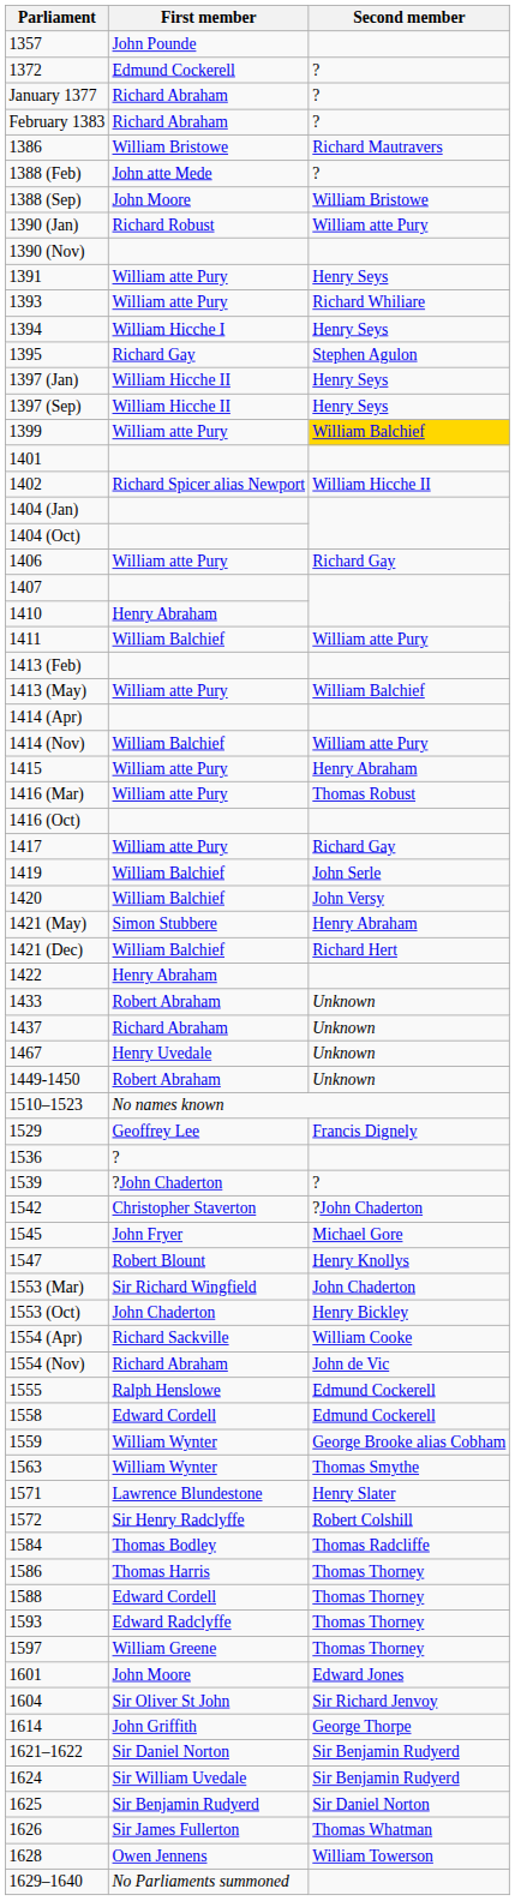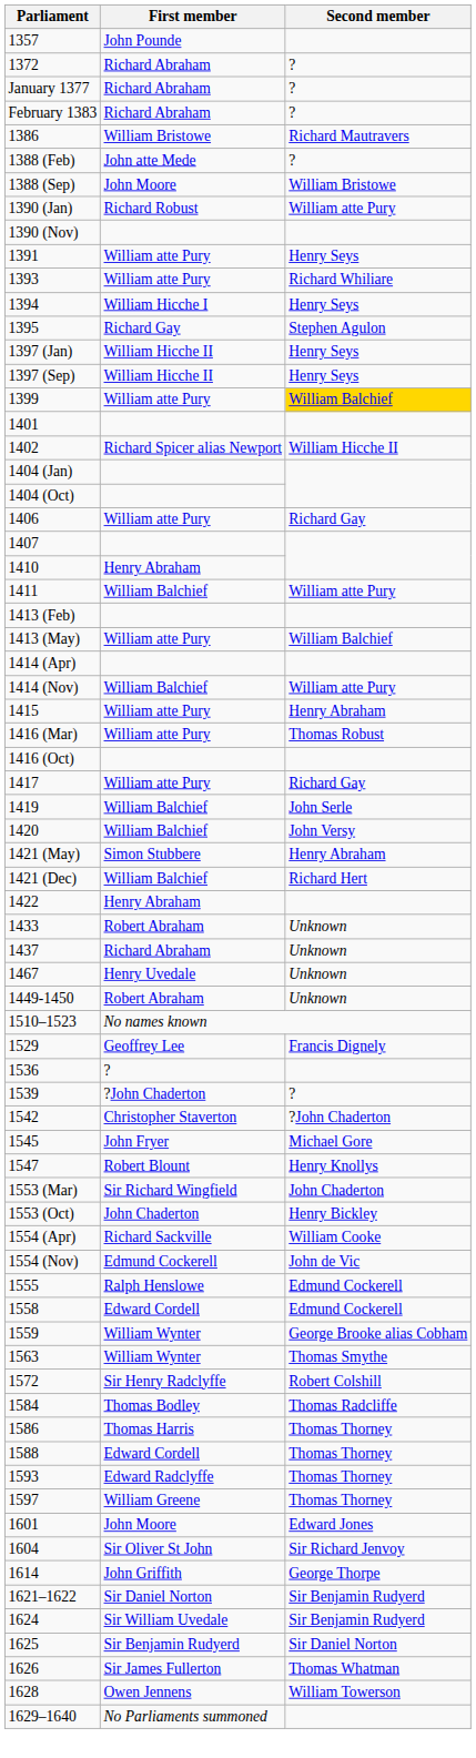 <table class="wikitable">
 <tr>
 <th>Parliament</th>
 <th>First member</th>
 <th>Second member</th>
 </tr>
 <tr>
 <td>1357</td>
 <td><a href='#'>John Pounde</a></td>
 <td></td>
 </tr>
 <tr>
 <td>1372</td>
-<td><a href='#'>Edmund Cockerell</a></td>
+<td><a href='#'>Richard Abraham</a></td>
 <td>?</td>
 </tr>
 <tr>
 <td>January 1377</td>
 <td><a href='#'>Richard Abraham</a></td>
 <td>?</td>
 </tr>
 <tr>
 <td>February 1383</td>
 <td><a href='#'>Richard Abraham</a></td>
 <td>?</td>
 </tr>
 <tr>
 <td>1386</td>
 <td><a href='#'>William Bristowe</a></td>
 <td><a href='#'>Richard Mautravers</a></td>
 </tr>
 <tr>
 <td>1388 (Feb)</td>
 <td><a href='#'>John atte Mede</a></td>
 <td>?</td>
 </tr>
 <tr>
 <td>1388 (Sep)</td>
 <td><a href='#'>John Moore</a></td>
 <td><a href='#'>William Bristowe</a></td>
 </tr>
 <tr>
 <td>1390 (Jan)</td>
 <td><a href='#'>Richard Robust</a></td>
 <td><a href='#'>William atte Pury</a></td>
 </tr>
 <tr>
 <td>1390 (Nov)</td>
 <td></td>
 </tr>
 <tr>
 <td>1391</td>
 <td><a href='#'>William atte Pury</a></td>
 <td><a href='#'>Henry Seys</a></td>
 </tr>
 <tr>
 <td>1393</td>
 <td><a href='#'>William atte Pury</a></td>
 <td><a href='#'>Richard Whiliare</a></td>
 </tr>
 <tr>
 <td>1394</td>
 <td><a href='#'>William Hicche I</a></td>
 <td><a href='#'>Henry Seys</a></td>
 </tr>
 <tr>
 <td>1395</td>
 <td><a href='#'>Richard Gay</a></td>
 <td><a href='#'>Stephen Agulon</a></td>
 </tr>
 <tr>
 <td>1397 (Jan)</td>
 <td><a href='#'>William Hicche II</a></td>
 <td><a href='#'>Henry Seys</a></td>
 </tr>
 <tr>
 <td>1397 (Sep)</td>
 <td><a href='#'>William Hicche II</a></td>
 <td><a href='#'>Henry Seys</a></td>
 </tr>
 <tr>
 <td>1399</td>
 <td><a href='#'>William atte Pury</a></td>
 <td style="background: gold;"><a href='#'>William Balchief</a></td>
 </tr>
 <tr>
 <td>1401</td>
 <td></td>
 </tr>
 <tr>
 <td>1402</td>
 <td><a href='#'>Richard Spicer alias Newport</a></td>
 <td><a href='#'>William Hicche II</a></td>
 </tr>
 <tr>
 <td>1404 (Jan)</td>
 <td></td>
 </tr>
 <tr>
 <td>1404 (Oct)</td>
 <td></td>
 </tr>
 <tr>
 <td>1406</td>
 <td><a href='#'>William atte Pury</a></td>
 <td><a href='#'>Richard Gay</a></td>
 </tr>
 <tr>
 <td>1407</td>
 <td></td>
 </tr>
 <tr>
 <td>1410</td>
 <td><a href='#'>Henry Abraham</a></td>
 </tr>
 <tr>
 <td>1411</td>
 <td><a href='#'>William Balchief</a></td>
 <td><a href='#'>William atte Pury</a></td>
 </tr>
 <tr>
 <td>1413 (Feb)</td>
 <td></td>
 </tr>
 <tr>
 <td>1413 (May)</td>
 <td><a href='#'>William atte Pury</a></td>
 <td><a href='#'>William Balchief</a></td>
 </tr>
 <tr>
 <td>1414 (Apr)</td>
 <td></td>
 </tr>
 <tr>
 <td>1414 (Nov)</td>
 <td><a href='#'>William Balchief</a></td>
 <td><a href='#'>William atte Pury</a></td>
 </tr>
 <tr>
 <td>1415</td>
 <td><a href='#'>William atte Pury</a></td>
 <td><a href='#'>Henry Abraham</a></td>
 </tr>
 <tr>
 <td>1416 (Mar)</td>
 <td><a href='#'>William atte Pury</a></td>
 <td><a href='#'>Thomas Robust</a></td>
 </tr>
 <tr>
 <td>1416 (Oct)</td>
 <td></td>
 </tr>
 <tr>
 <td>1417</td>
 <td><a href='#'>William atte Pury</a></td>
 <td><a href='#'>Richard Gay</a></td>
 </tr>
 <tr>
 <td>1419</td>
 <td><a href='#'>William Balchief</a></td>
 <td><a href='#'>John Serle</a></td>
 </tr>
 <tr>
 <td>1420</td>
 <td><a href='#'>William Balchief</a></td>
 <td><a href='#'>John Versy</a></td>
 </tr>
 <tr>
 <td>1421 (May)</td>
 <td><a href='#'>Simon Stubbere</a></td>
 <td><a href='#'>Henry Abraham</a></td>
 </tr>
 <tr>
 <td>1421 (Dec)</td>
 <td><a href='#'>William Balchief</a></td>
 <td><a href='#'>Richard Hert</a></td>
 </tr>
 <tr>
 <td>1422</td>
 <td><a href='#'>Henry Abraham</a></td>
 <td></td>
 </tr>
 <tr>
 <td>1433</td>
 <td><a href='#'>Robert Abraham</a></td>
 <td><em>Unknown</em></td>
 </tr>
 <tr>
 <td>1437</td>
 <td><a href='#'>Richard Abraham</a></td>
 <td><em>Unknown</em></td>
 </tr>
 <tr>
 <td>1467</td>
 <td><a href='#'>Henry Uvedale</a></td>
 <td><em>Unknown</em></td>
 </tr>
 <tr>
 <td>1449-1450</td>
 <td><a href='#'>Robert Abraham</a></td>
 <td><em>Unknown</em></td>
 </tr>
 <tr>
 <td>1510–1523</td>
 <td colspan = "2"><em>No names known</em></td>
 </tr>
 <tr>
 <td>1529</td>
 <td><a href='#'>Geoffrey Lee</a></td>
 <td><a href='#'>Francis Dignely</a></td>
 </tr>
 <tr>
 <td>1536</td>
 <td>?</td>
 </tr>
 <tr>
 <td>1539</td>
 <td>?<a href='#'>John Chaderton</a></td>
 <td>?</td>
 </tr>
 <tr>
 <td>1542</td>
 <td><a href='#'>Christopher Staverton</a></td>
 <td>?<a href='#'>John Chaderton</a></td>
 </tr>
 <tr>
 <td>1545</td>
 <td><a href='#'>John Fryer</a></td>
 <td><a href='#'>Michael Gore</a></td>
 </tr>
 <tr>
 <td>1547</td>
 <td><a href='#'>Robert Blount</a></td>
 <td><a href='#'>Henry Knollys</a></td>
 </tr>
 <tr>
 <td>1553 (Mar)</td>
 <td><a href='#'>Sir Richard Wingfield</a></td>
 <td><a href='#'>John Chaderton</a></td>
 </tr>
 <tr>
 <td>1553 (Oct)</td>
 <td><a href='#'>John Chaderton</a></td>
 <td><a href='#'>Henry Bickley</a></td>
 </tr>
 <tr>
 <td>1554 (Apr)</td>
 <td><a href='#'>Richard Sackville</a></td>
 <td><a href='#'>William Cooke</a></td>
 </tr>
 <tr>
 <td>1554 (Nov)</td>
-<td><a href='#'>Richard Abraham</a></td>
+<td><a href='#'>Edmund Cockerell</a></td>
 <td><a href='#'>John de Vic</a></td>
 </tr>
 <tr>
 <td>1555</td>
 <td><a href='#'>Ralph Henslowe</a></td>
 <td><a href='#'>Edmund Cockerell</a></td>
 </tr>
 <tr>
 <td>1558</td>
 <td><a href='#'>Edward Cordell</a></td>
 <td><a href='#'>Edmund Cockerell</a></td>
 </tr>
 <tr>
 <td>1559</td>
 <td><a href='#'>William Wynter</a></td>
 <td><a href='#'>George Brooke alias Cobham</a></td>
 </tr>
 <tr>
 <td>1563</td>
 <td><a href='#'>William Wynter</a></td>
 <td><a href='#'>Thomas Smythe</a></td>
-</tr>
-<tr>
-<td>1571</td>
-<td><a href='#'>Lawrence Blundestone</a></td>
-<td><a href='#'>Henry Slater</a></td>
 </tr>
 <tr>
 <td>1572</td>
 <td><a href='#'>Sir Henry Radclyffe</a></td>
 <td><a href='#'>Robert Colshill</a></td>
 </tr>
 <tr>
 <td>1584</td>
 <td><a href='#'>Thomas Bodley</a></td>
 <td><a href='#'>Thomas Radcliffe</a></td>
 </tr>
 <tr>
 <td>1586</td>
 <td><a href='#'>Thomas Harris</a></td>
 <td><a href='#'>Thomas Thorney</a></td>
 </tr>
 <tr>
 <td>1588</td>
 <td><a href='#'>Edward Cordell</a></td>
 <td><a href='#'>Thomas Thorney</a></td>
 </tr>
 <tr>
 <td>1593</td>
 <td><a href='#'>Edward Radclyffe</a></td>
 <td><a href='#'>Thomas Thorney</a></td>
 </tr>
 <tr>
 <td>1597</td>
 <td><a href='#'>William Greene</a></td>
 <td><a href='#'>Thomas Thorney</a></td>
 </tr>
 <tr>
 <td>1601</td>
 <td><a href='#'>John Moore</a></td>
 <td><a href='#'>Edward Jones</a></td>
 </tr>
 <tr>
 <td>1604</td>
 <td><a href='#'>Sir Oliver St John</a></td>
 <td><a href='#'>Sir Richard Jenvoy</a></td>
 </tr>
 <tr>
 <td>1614</td>
 <td><a href='#'>John Griffith</a></td>
 <td><a href='#'>George Thorpe</a></td>
 </tr>
 <tr>
 <td>1621–1622</td>
 <td><a href='#'>Sir Daniel Norton</a></td>
 <td><a href='#'>Sir Benjamin Rudyerd</a></td>
 </tr>
 <tr>
 <td>1624</td>
 <td><a href='#'>Sir William Uvedale</a></td>
 <td><a href='#'>Sir Benjamin Rudyerd</a></td>
 </tr>
 <tr>
 <td>1625</td>
 <td><a href='#'>Sir Benjamin Rudyerd</a></td>
 <td><a href='#'>Sir Daniel Norton</a></td>
 </tr>
 <tr>
 <td>1626</td>
 <td><a href='#'>Sir James Fullerton</a></td>
 <td><a href='#'>Thomas Whatman</a></td>
 </tr>
 <tr>
 <td>1628</td>
 <td><a href='#'>Owen Jennens</a></td>
 <td><a href='#'>William Towerson</a></td>
 </tr>
 <tr>
 <td>1629–1640</td>
 <td colspan – "2"><em>No Parliaments summoned</em></td>
 </tr>
 </table>
